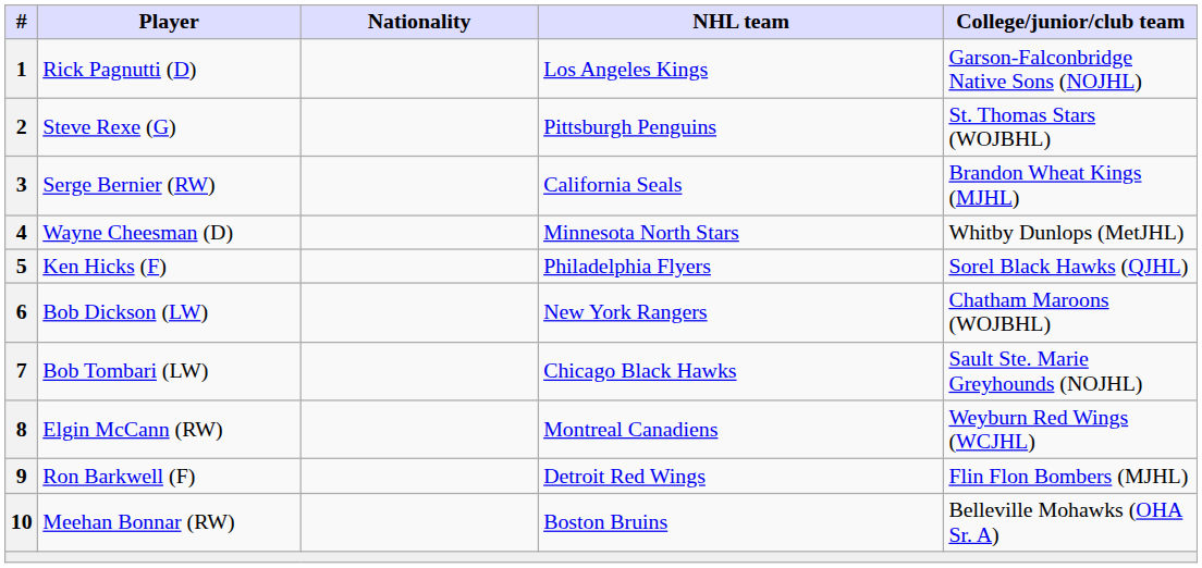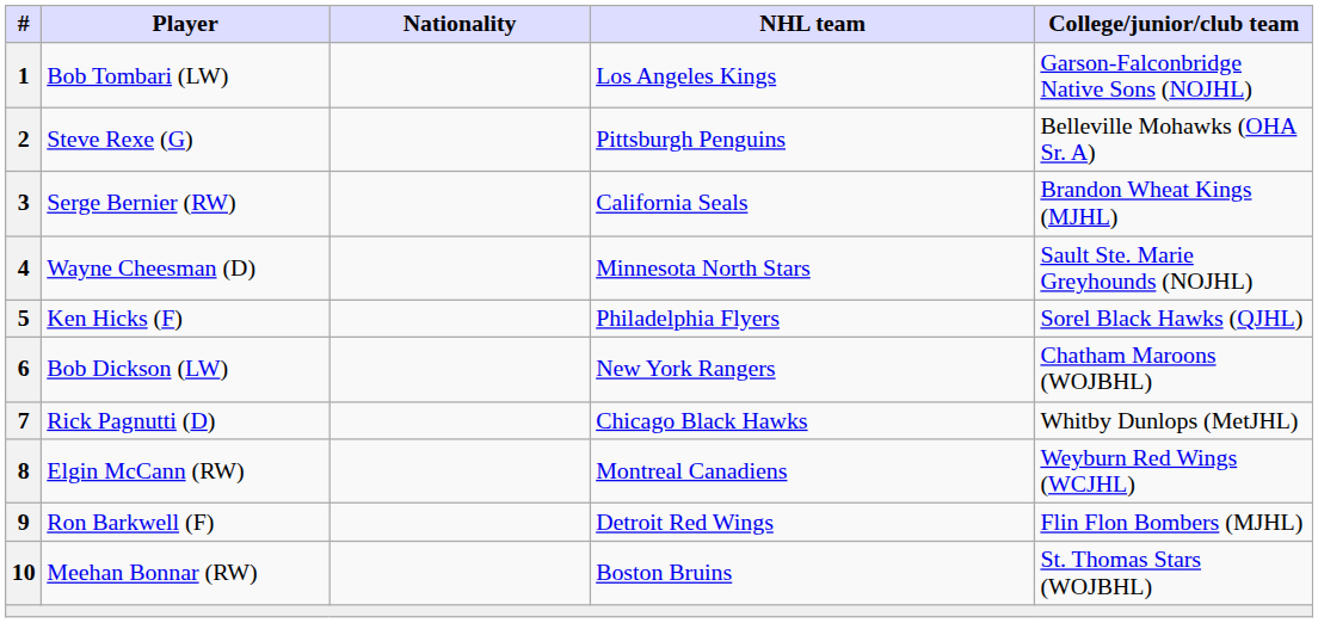 <table class="wikitable" style="width: 100%">
 <tr>
 <th style="background:#ddf; width:2.75%;">#</th>
 <th style="background:#ddf; width:22.0%;">Player</th>
 <th style="background:#ddf; width:20.0%;">Nationality</th>
 <th style="background:#ddf; width:34.0%;">NHL team</th>
 <th style="background:#ddf; width:100.0%;">College/junior/club team</th>
 </tr>
 <tr>
 <th>1</th>
-<td><a href='#'>Rick Pagnutti</a> (<a href='#'>D</a>)</td>
+<td><a href='#'>Bob Tombari</a> (LW)</td>
 <td></td>
 <td><a href='#'>Los Angeles Kings</a></td>
 <td><a href='#'>Garson-Falconbridge Native Sons</a> (<a href='#'>NOJHL</a>)</td>
 </tr>
 <tr>
 <th>2</th>
 <td><a href='#'>Steve Rexe</a> (<a href='#'>G</a>)</td>
 <td></td>
 <td><a href='#'>Pittsburgh Penguins</a></td>
-<td><a href='#'>St. Thomas Stars</a> (WOJBHL)</td>
+<td>Belleville Mohawks (<a href='#'>OHA Sr. A</a>)</td>
 </tr>
 <tr>
 <th>3</th>
 <td><a href='#'>Serge Bernier</a> (<a href='#'>RW</a>)</td>
 <td></td>
 <td><a href='#'>California Seals</a></td>
 <td><a href='#'>Brandon Wheat Kings</a> (<a href='#'>MJHL</a>)</td>
 </tr>
 <tr>
 <th>4</th>
 <td><a href='#'>Wayne Cheesman</a> (D)</td>
 <td></td>
 <td><a href='#'>Minnesota North Stars</a></td>
-<td>Whitby Dunlops (MetJHL)</td>
+<td><a href='#'>Sault Ste. Marie Greyhounds</a> (NOJHL)</td>
 </tr>
 <tr>
 <th>5</th>
 <td><a href='#'>Ken Hicks</a> (<a href='#'>F</a>)</td>
 <td></td>
 <td><a href='#'>Philadelphia Flyers</a></td>
 <td><a href='#'>Sorel Black Hawks</a> (<a href='#'>QJHL</a>)</td>
 </tr>
 <tr>
 <th>6</th>
 <td><a href='#'>Bob Dickson</a> (<a href='#'>LW</a>)</td>
 <td></td>
 <td><a href='#'>New York Rangers</a></td>
 <td><a href='#'>Chatham Maroons</a> (WOJBHL)</td>
 </tr>
 <tr>
 <th>7</th>
-<td><a href='#'>Bob Tombari</a> (LW)</td>
+<td><a href='#'>Rick Pagnutti</a> (<a href='#'>D</a>)</td>
 <td></td>
 <td><a href='#'>Chicago Black Hawks</a></td>
-<td><a href='#'>Sault Ste. Marie Greyhounds</a> (NOJHL)</td>
+<td>Whitby Dunlops (MetJHL)</td>
 </tr>
 <tr>
 <th>8</th>
 <td><a href='#'>Elgin McCann</a> (RW)</td>
 <td></td>
 <td><a href='#'>Montreal Canadiens</a></td>
 <td><a href='#'>Weyburn Red Wings</a> (<a href='#'>WCJHL</a>)</td>
 </tr>
 <tr>
 <th>9</th>
 <td><a href='#'>Ron Barkwell</a> (F)</td>
 <td></td>
 <td><a href='#'>Detroit Red Wings</a></td>
 <td><a href='#'>Flin Flon Bombers</a> (MJHL)</td>
 </tr>
 <tr>
 <th>10</th>
 <td><a href='#'>Meehan Bonnar</a> (RW)</td>
 <td></td>
 <td><a href='#'>Boston Bruins</a></td>
-<td>Belleville Mohawks (<a href='#'>OHA Sr. A</a>)</td>
+<td><a href='#'>St. Thomas Stars</a> (WOJBHL)</td>
 </tr>
 <tr>
 <td align=center colspan="6" bgcolor="#efefef"></td>
 </tr>
 </table>
